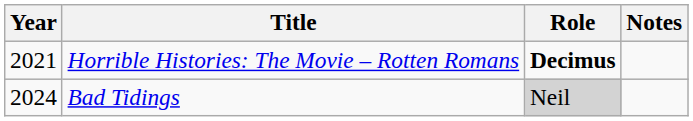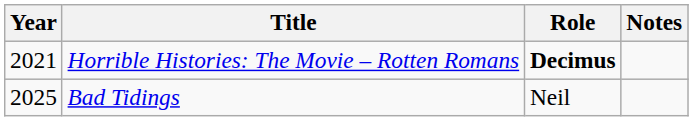 <table class="wikitable">
 <tr>
 <th>Year</th>
 <th>Title</th>
 <th>Role</th>
 <th class="unsortable">Notes</th>
 </tr>
 <tr>
 <td>2021</td>
 <td><em><a href='#'>Horrible Histories: The Movie – Rotten Romans</a></em></td>
 <td><strong>Decimus</strong></td>
 <td></td>
 </tr>
 <tr>
-<td>2024</td>
+<td>2025</td>
 <td><em><a href='#'>Bad Tidings</a></em></td>
-<td style="background: lightgrey;">Neil</td>
+<td>Neil</td>
 <td></td>
 </tr>
 </table>
